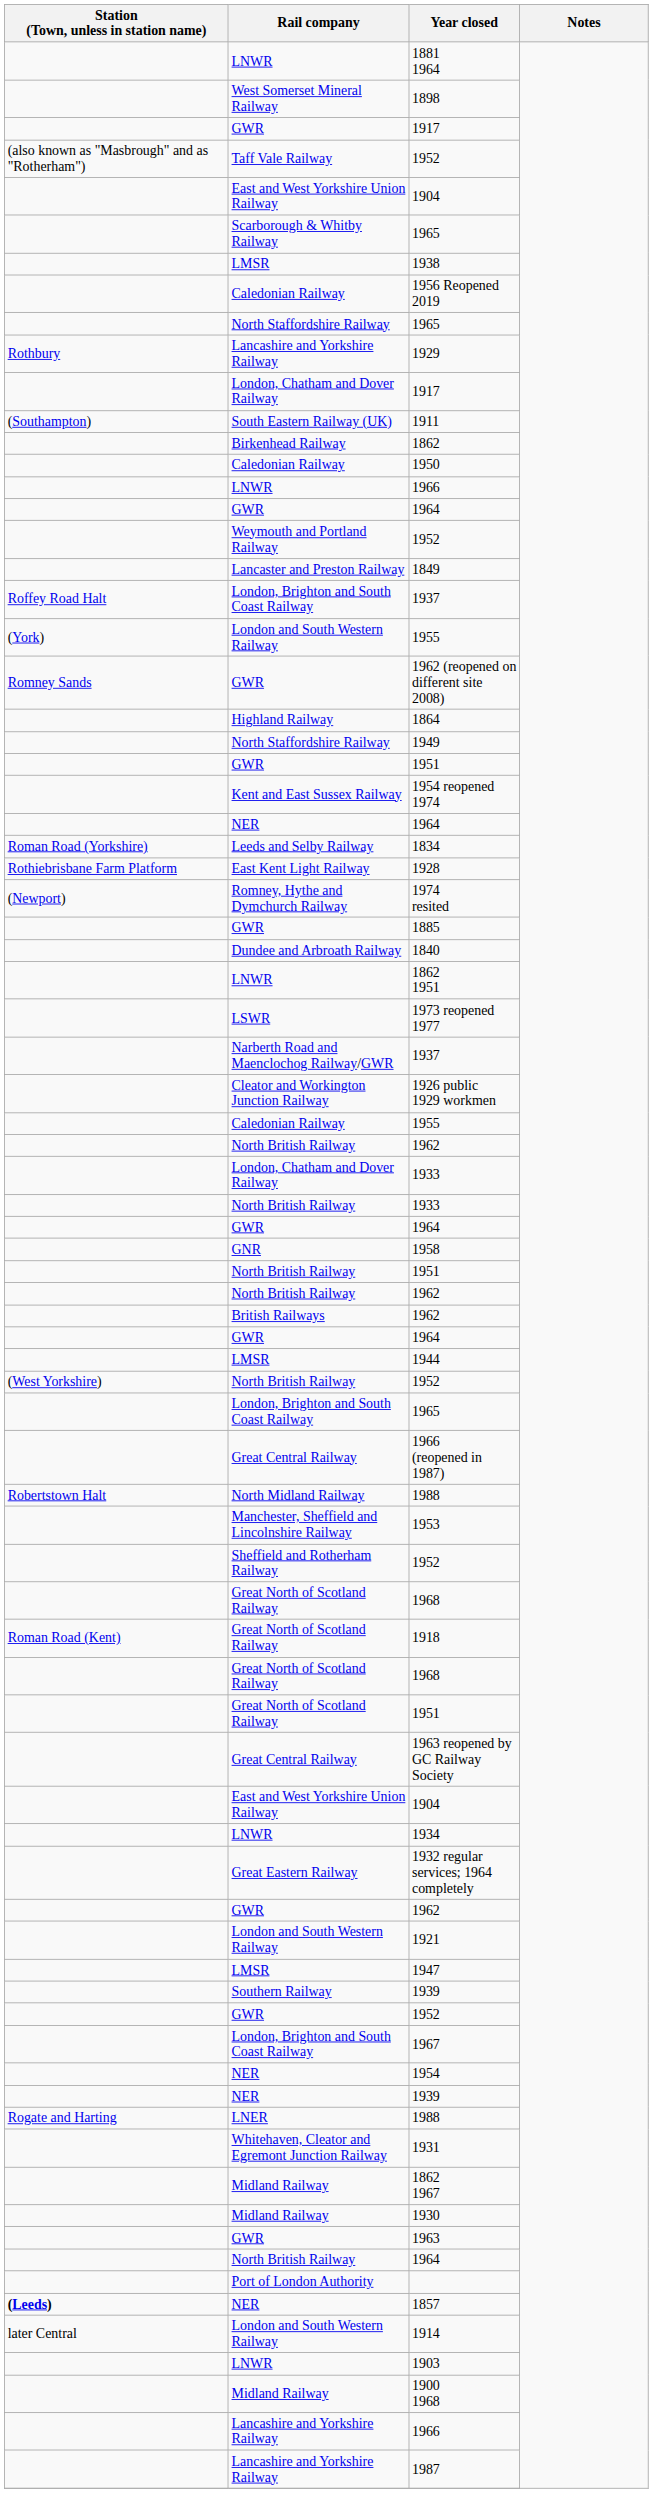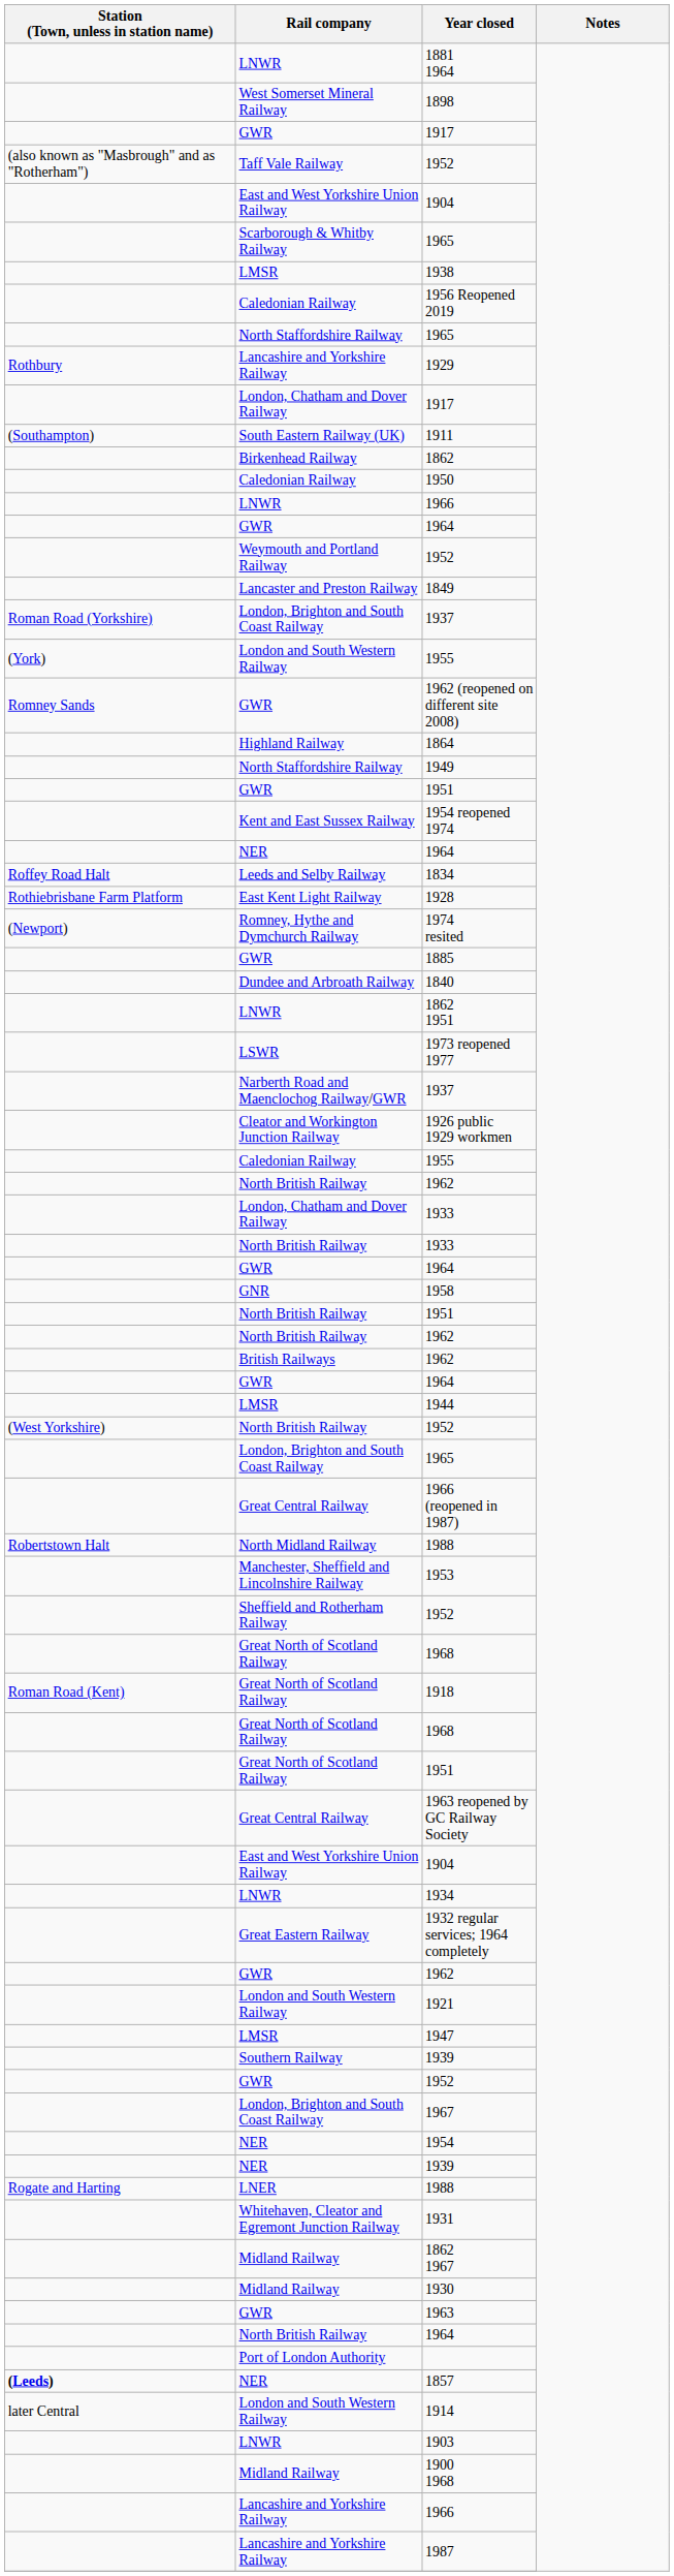 <table class="wikitable sortable">
 <tr>
 <th style="width:250px">Station<br>(Town, unless in station name)</th>
 <th style="width:200px">Rail company</th>
 <th style="width:120px">Year closed</th>
 <th style="width:20%">Notes</th>
 </tr>
 <tr>
 <td></td>
 <td><a href='#'>LNWR</a></td>
 <td>1881<br>1964</td>
 </tr>
 <tr>
 <td></td>
 <td><a href='#'>West Somerset Mineral Railway</a></td>
 <td>1898</td>
 </tr>
 <tr>
 <td></td>
 <td><a href='#'>GWR</a></td>
 <td>1917</td>
 </tr>
 <tr>
 <td> (also known as "Masbrough" and as "Rotherham")</td>
 <td><a href='#'>Taff Vale Railway</a></td>
 <td>1952</td>
 </tr>
 <tr>
 <td></td>
 <td><a href='#'>East and West Yorkshire Union Railway</a></td>
 <td>1904</td>
 </tr>
 <tr>
 <td></td>
 <td><a href='#'>Scarborough & Whitby Railway</a></td>
 <td>1965</td>
 </tr>
 <tr>
 <td></td>
 <td><a href='#'>LMSR</a></td>
 <td>1938</td>
 </tr>
 <tr>
 <td></td>
 <td><a href='#'>Caledonian Railway</a></td>
 <td>1956 Reopened 2019</td>
 </tr>
 <tr>
 <td></td>
 <td><a href='#'>North Staffordshire Railway</a></td>
 <td>1965</td>
 </tr>
 <tr>
 <td><a href='#'>Rothbury</a></td>
 <td><a href='#'>Lancashire and Yorkshire Railway</a></td>
 <td>1929</td>
 </tr>
 <tr>
 <td></td>
 <td><a href='#'>London, Chatham and Dover Railway</a></td>
 <td>1917</td>
 </tr>
 <tr>
 <td> (<a href='#'>Southampton</a>)</td>
 <td><a href='#'>South Eastern Railway (UK)</a></td>
 <td>1911</td>
 </tr>
 <tr>
 <td></td>
 <td><a href='#'>Birkenhead Railway</a></td>
 <td>1862</td>
 </tr>
 <tr>
 <td></td>
 <td><a href='#'>Caledonian Railway</a></td>
 <td>1950</td>
 </tr>
 <tr>
 <td></td>
 <td><a href='#'>LNWR</a></td>
 <td>1966</td>
 </tr>
 <tr>
 <td></td>
 <td><a href='#'>GWR</a></td>
 <td>1964</td>
 </tr>
 <tr>
 <td></td>
 <td><a href='#'>Weymouth and Portland Railway</a></td>
 <td>1952</td>
 </tr>
 <tr>
 <td></td>
 <td><a href='#'>Lancaster and Preston Railway</a></td>
 <td>1849</td>
 </tr>
 <tr>
-<td><a href='#'>Roffey Road Halt</a></td>
+<td><a href='#'>Roman Road (Yorkshire)</a></td>
 <td><a href='#'>London, Brighton and South Coast Railway</a></td>
 <td>1937</td>
 </tr>
 <tr>
 <td> (<a href='#'>York</a>)</td>
 <td><a href='#'>London and South Western Railway</a></td>
 <td>1955</td>
 </tr>
 <tr>
 <td><a href='#'>Romney Sands</a></td>
 <td><a href='#'>GWR</a></td>
 <td>1962 (reopened on different site 2008)</td>
 </tr>
 <tr>
 <td></td>
 <td><a href='#'>Highland Railway</a></td>
 <td>1864</td>
 </tr>
 <tr>
 <td></td>
 <td><a href='#'>North Staffordshire Railway</a></td>
 <td>1949</td>
 </tr>
 <tr>
 <td></td>
 <td><a href='#'>GWR</a></td>
 <td>1951</td>
 </tr>
 <tr>
 <td></td>
 <td><a href='#'>Kent and East Sussex Railway</a></td>
 <td>1954 reopened 1974</td>
 </tr>
 <tr>
 <td></td>
 <td><a href='#'>NER</a></td>
 <td>1964</td>
 </tr>
 <tr>
-<td><a href='#'>Roman Road (Yorkshire)</a></td>
+<td><a href='#'>Roffey Road Halt</a></td>
 <td><a href='#'>Leeds and Selby Railway</a></td>
 <td>1834</td>
 </tr>
 <tr>
 <td><a href='#'>Rothiebrisbane Farm Platform</a></td>
 <td><a href='#'>East Kent Light Railway</a></td>
 <td>1928</td>
 </tr>
 <tr>
 <td> (<a href='#'>Newport</a>)</td>
 <td><a href='#'>Romney, Hythe and Dymchurch Railway</a></td>
 <td>1974<br>resited</td>
 </tr>
 <tr>
 <td></td>
 <td><a href='#'>GWR</a></td>
 <td>1885</td>
 </tr>
 <tr>
 <td></td>
 <td><a href='#'>Dundee and Arbroath Railway</a></td>
 <td>1840</td>
 </tr>
 <tr>
 <td></td>
 <td><a href='#'>LNWR</a></td>
 <td>1862<br>1951</td>
 </tr>
 <tr>
 <td></td>
 <td><a href='#'>LSWR</a></td>
 <td>1973 reopened 1977</td>
 </tr>
 <tr>
 <td></td>
 <td><a href='#'>Narberth Road and Maenclochog Railway</a>/<a href='#'>GWR</a></td>
 <td>1937</td>
 </tr>
 <tr>
 <td></td>
 <td><a href='#'>Cleator and Workington Junction Railway</a></td>
 <td>1926 public<br>1929 workmen</td>
 </tr>
 <tr>
 <td></td>
 <td><a href='#'>Caledonian Railway</a></td>
 <td>1955</td>
 </tr>
 <tr>
 <td></td>
 <td><a href='#'>North British Railway</a></td>
 <td>1962</td>
 </tr>
 <tr>
 <td></td>
 <td><a href='#'>London, Chatham and Dover Railway</a></td>
 <td>1933</td>
 </tr>
 <tr>
 <td></td>
 <td><a href='#'>North British Railway</a></td>
 <td>1933</td>
 </tr>
 <tr>
 <td></td>
 <td><a href='#'>GWR</a></td>
 <td>1964</td>
 </tr>
 <tr>
 <td></td>
 <td><a href='#'>GNR</a></td>
 <td>1958</td>
 </tr>
 <tr>
 <td></td>
 <td><a href='#'>North British Railway</a></td>
 <td>1951</td>
 </tr>
 <tr>
 <td></td>
 <td><a href='#'>North British Railway</a></td>
 <td>1962</td>
 </tr>
 <tr>
 <td></td>
 <td><a href='#'>British Railways</a></td>
 <td>1962</td>
 </tr>
 <tr>
 <td></td>
 <td><a href='#'>GWR</a></td>
 <td>1964</td>
 </tr>
 <tr>
 <td></td>
 <td><a href='#'>LMSR</a></td>
 <td>1944</td>
 </tr>
 <tr>
 <td> (<a href='#'>West Yorkshire</a>)</td>
 <td><a href='#'>North British Railway</a></td>
 <td>1952</td>
 </tr>
 <tr>
 <td></td>
 <td><a href='#'>London, Brighton and South Coast Railway</a></td>
 <td>1965</td>
 </tr>
 <tr>
 <td></td>
 <td><a href='#'>Great Central Railway</a></td>
 <td>1966<br>(reopened in 1987)</td>
 </tr>
 <tr>
 <td><a href='#'>Robertstown Halt</a></td>
 <td><a href='#'>North Midland Railway</a></td>
 <td>1988</td>
 </tr>
 <tr>
 <td></td>
 <td><a href='#'>Manchester, Sheffield and Lincolnshire Railway</a></td>
 <td>1953</td>
 </tr>
 <tr>
 <td></td>
 <td><a href='#'>Sheffield and Rotherham Railway</a></td>
 <td>1952</td>
 </tr>
 <tr>
 <td></td>
 <td><a href='#'>Great North of Scotland Railway</a></td>
 <td>1968</td>
 </tr>
 <tr>
 <td><a href='#'>Roman Road (Kent)</a></td>
 <td><a href='#'>Great North of Scotland Railway</a></td>
 <td>1918</td>
 </tr>
 <tr>
 <td></td>
 <td><a href='#'>Great North of Scotland Railway</a></td>
 <td>1968</td>
 </tr>
 <tr>
 <td></td>
 <td><a href='#'>Great North of Scotland Railway</a></td>
 <td>1951</td>
 </tr>
 <tr>
 <td></td>
 <td><a href='#'>Great Central Railway</a></td>
 <td>1963 reopened by GC Railway Society</td>
 </tr>
 <tr>
 <td></td>
 <td><a href='#'>East and West Yorkshire Union Railway</a></td>
 <td>1904</td>
 </tr>
 <tr>
 <td></td>
 <td><a href='#'>LNWR</a></td>
 <td>1934</td>
 </tr>
 <tr>
 <td></td>
 <td><a href='#'>Great Eastern Railway</a></td>
 <td>1932 regular services; 1964 completely</td>
 </tr>
 <tr>
 <td></td>
 <td><a href='#'>GWR</a></td>
 <td>1962</td>
 </tr>
 <tr>
 <td></td>
 <td><a href='#'>London and South Western Railway</a></td>
 <td>1921</td>
 </tr>
 <tr>
 <td></td>
 <td><a href='#'>LMSR</a></td>
 <td>1947</td>
 </tr>
 <tr>
 <td></td>
 <td><a href='#'>Southern Railway</a></td>
 <td>1939</td>
 </tr>
 <tr>
 <td></td>
 <td><a href='#'>GWR</a></td>
 <td>1952</td>
 </tr>
 <tr>
 <td></td>
 <td><a href='#'>London, Brighton and South Coast Railway</a></td>
 <td>1967</td>
 </tr>
 <tr>
 <td></td>
 <td><a href='#'>NER</a></td>
 <td>1954</td>
 </tr>
 <tr>
 <td></td>
 <td><a href='#'>NER</a></td>
 <td>1939</td>
 </tr>
 <tr>
 <td><a href='#'>Rogate and Harting</a></td>
 <td><a href='#'>LNER</a></td>
 <td>1988</td>
 </tr>
 <tr>
 <td></td>
 <td><a href='#'>Whitehaven, Cleator and Egremont Junction Railway</a></td>
 <td>1931</td>
 </tr>
 <tr>
 <td></td>
 <td><a href='#'>Midland Railway</a></td>
 <td>1862<br>1967</td>
 </tr>
 <tr>
 <td></td>
 <td><a href='#'>Midland Railway</a></td>
 <td>1930</td>
 </tr>
 <tr>
 <td></td>
 <td><a href='#'>GWR</a></td>
 <td>1963</td>
 </tr>
 <tr>
 <td></td>
 <td><a href='#'>North British Railway</a></td>
 <td>1964</td>
 </tr>
 <tr>
 <td></td>
 <td><a href='#'>Port of London Authority</a></td>
 <td></td>
 </tr>
 <tr>
 <td><strong> (<a href='#'>Leeds</a>)</strong></td>
 <td><a href='#'>NER</a></td>
 <td>1857</td>
 </tr>
 <tr>
 <td> later Central</td>
 <td><a href='#'>London and South Western Railway</a></td>
 <td>1914</td>
 </tr>
 <tr>
 <td></td>
 <td><a href='#'>LNWR</a></td>
 <td>1903</td>
 </tr>
 <tr>
 <td></td>
 <td><a href='#'>Midland Railway</a></td>
 <td>1900<br>1968</td>
 </tr>
 <tr>
 <td></td>
 <td><a href='#'>Lancashire and Yorkshire Railway</a></td>
 <td>1966</td>
 </tr>
 <tr>
 <td></td>
 <td><a href='#'>Lancashire and Yorkshire Railway</a></td>
 <td>1987</td>
 </tr>
 <tr>
 </tr>
 </table>
